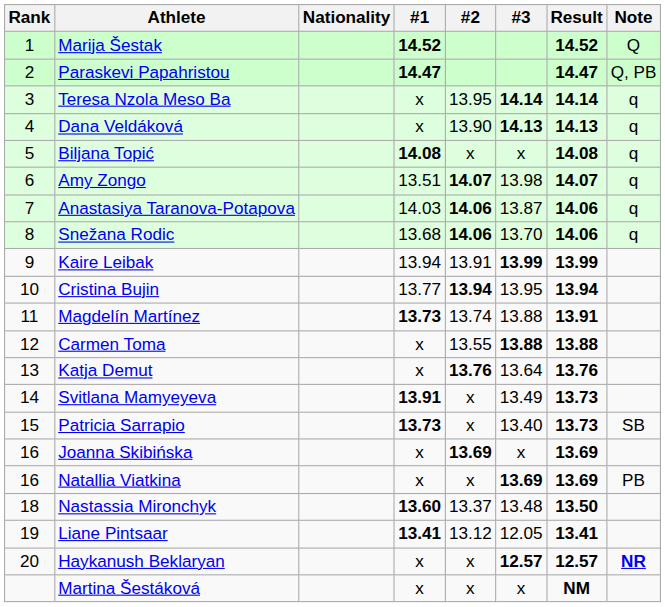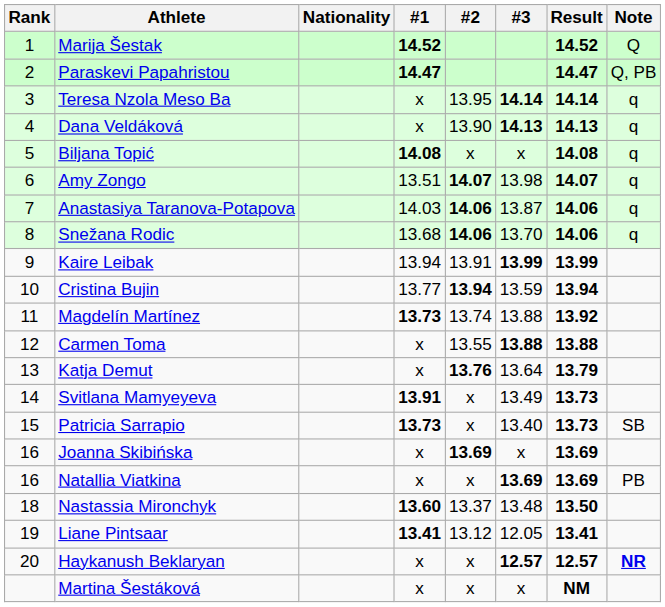 <table class="wikitable sortable" style="text-align:center">
 <tr>
 <th>Rank</th>
 <th>Athlete</th>
 <th>Nationality</th>
 <th>#1</th>
 <th>#2</th>
 <th>#3</th>
 <th>Result</th>
 <th>Note</th>
 </tr>
 <tr bgcolor=ccffcc>
 <td>1</td>
 <td align=left><a href='#'>Marija Šestak</a></td>
 <td align=left></td>
 <td><strong>14.52</strong></td>
 <td></td>
 <td></td>
 <td><strong>14.52</strong></td>
 <td>Q</td>
 </tr>
 <tr bgcolor=ccffcc>
 <td>2</td>
 <td align=left><a href='#'>Paraskevi Papahristou</a></td>
 <td align=left></td>
 <td><strong>14.47</strong></td>
 <td></td>
 <td></td>
 <td><strong>14.47</strong></td>
 <td>Q, PB</td>
 </tr>
 <tr bgcolor=ddffdd>
 <td>3</td>
 <td align=left><a href='#'>Teresa Nzola Meso Ba</a></td>
 <td align=left></td>
 <td>x</td>
 <td>13.95</td>
 <td><strong>14.14</strong></td>
 <td><strong>14.14</strong></td>
 <td>q</td>
 </tr>
 <tr bgcolor=ddffdd>
 <td>4</td>
 <td align=left><a href='#'>Dana Veldáková</a></td>
 <td align=left></td>
 <td>x</td>
 <td>13.90</td>
 <td><strong>14.13</strong></td>
 <td><strong>14.13</strong></td>
 <td>q</td>
 </tr>
 <tr bgcolor=ddffdd>
 <td>5</td>
 <td align=left><a href='#'>Biljana Topić</a></td>
 <td align=left></td>
 <td><strong>14.08</strong></td>
 <td>x</td>
 <td>x</td>
 <td><strong>14.08</strong></td>
 <td>q</td>
 </tr>
 <tr bgcolor=ddffdd>
 <td>6</td>
 <td align=left><a href='#'>Amy Zongo</a></td>
 <td align=left></td>
 <td>13.51</td>
 <td><strong>14.07</strong></td>
 <td>13.98</td>
 <td><strong>14.07</strong></td>
 <td>q</td>
 </tr>
 <tr bgcolor=ddffdd>
 <td>7</td>
 <td align=left><a href='#'>Anastasiya Taranova-Potapova</a></td>
 <td align=left></td>
 <td>14.03</td>
 <td><strong>14.06</strong></td>
 <td>13.87</td>
 <td><strong>14.06</strong></td>
 <td>q</td>
 </tr>
 <tr bgcolor=ddffdd>
 <td>8</td>
 <td align=left><a href='#'>Snežana Rodic</a></td>
 <td align=left></td>
 <td>13.68</td>
 <td><strong>14.06</strong></td>
 <td>13.70</td>
 <td><strong>14.06</strong></td>
 <td>q</td>
 </tr>
 <tr>
 <td>9</td>
 <td align=left><a href='#'>Kaire Leibak</a></td>
 <td align=left></td>
 <td>13.94</td>
 <td>13.91</td>
 <td><strong>13.99</strong></td>
 <td><strong>13.99</strong></td>
 <td></td>
 </tr>
 <tr>
 <td>10</td>
 <td align=left><a href='#'>Cristina Bujin</a></td>
 <td align=left></td>
 <td>13.77</td>
 <td><strong>13.94</strong></td>
-<td>13.95</td>
+<td>13.59</td>
 <td><strong>13.94</strong></td>
 <td></td>
 </tr>
 <tr>
 <td>11</td>
 <td align=left><a href='#'>Magdelín Martínez</a></td>
 <td align=left></td>
 <td><strong>13.73</strong></td>
 <td>13.74</td>
 <td>13.88</td>
-<td><strong>13.91</strong></td>
+<td><strong>13.92</strong></td>
 <td></td>
 </tr>
 <tr>
 <td>12</td>
 <td align=left><a href='#'>Carmen Toma</a></td>
 <td align=left></td>
 <td>x</td>
 <td>13.55</td>
 <td><strong>13.88</strong></td>
 <td><strong>13.88</strong></td>
 <td></td>
 </tr>
 <tr>
 <td>13</td>
 <td align=left><a href='#'>Katja Demut</a></td>
 <td align=left></td>
 <td>x</td>
 <td><strong>13.76</strong></td>
 <td>13.64</td>
-<td><strong>13.76</strong></td>
+<td><strong>13.79</strong></td>
 <td></td>
 </tr>
 <tr>
 <td>14</td>
 <td align=left><a href='#'>Svitlana Mamyeyeva</a></td>
 <td align=left></td>
 <td><strong>13.91</strong></td>
 <td>x</td>
 <td>13.49</td>
 <td><strong>13.73</strong></td>
 <td></td>
 </tr>
 <tr>
 <td>15</td>
 <td align=left><a href='#'>Patricia Sarrapio</a></td>
 <td align=left></td>
 <td><strong>13.73</strong></td>
 <td>x</td>
 <td>13.40</td>
 <td><strong>13.73</strong></td>
 <td>SB</td>
 </tr>
 <tr>
 <td>16</td>
 <td align=left><a href='#'>Joanna Skibińska</a></td>
 <td align=left></td>
 <td>x</td>
 <td><strong>13.69</strong></td>
 <td>x</td>
 <td><strong>13.69</strong></td>
 <td></td>
 </tr>
 <tr>
 <td>16</td>
 <td align=left><a href='#'>Natallia Viatkina</a></td>
 <td align=left></td>
 <td>x</td>
 <td>x</td>
 <td><strong>13.69</strong></td>
 <td><strong>13.69</strong></td>
 <td>PB</td>
 </tr>
 <tr>
 <td>18</td>
 <td align=left><a href='#'>Nastassia Mironchyk</a></td>
 <td align=left></td>
 <td><strong>13.60</strong></td>
 <td>13.37</td>
 <td>13.48</td>
 <td><strong>13.50</strong></td>
 <td></td>
 </tr>
 <tr>
 <td>19</td>
 <td align=left><a href='#'>Liane Pintsaar</a></td>
 <td align=left></td>
 <td><strong>13.41</strong></td>
 <td>13.12</td>
 <td>12.05</td>
 <td><strong>13.41</strong></td>
 <td></td>
 </tr>
 <tr>
 <td>20</td>
 <td align=left><a href='#'>Haykanush Beklaryan</a></td>
 <td align=left></td>
 <td>x</td>
 <td>x</td>
 <td><strong>12.57</strong></td>
 <td><strong>12.57</strong></td>
 <td><strong><a href='#'>NR</a></strong></td>
 </tr>
 <tr>
 <td></td>
 <td align=left><a href='#'>Martina Šestáková</a></td>
 <td align=left></td>
 <td>x</td>
 <td>x</td>
 <td>x</td>
 <td><strong>NM</strong></td>
 <td></td>
 </tr>
 </table>
